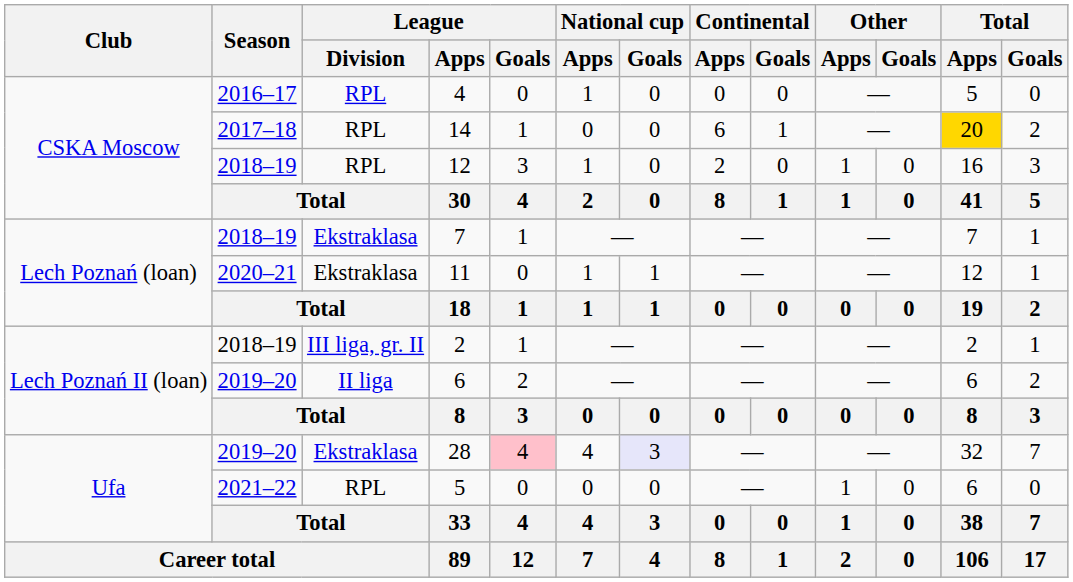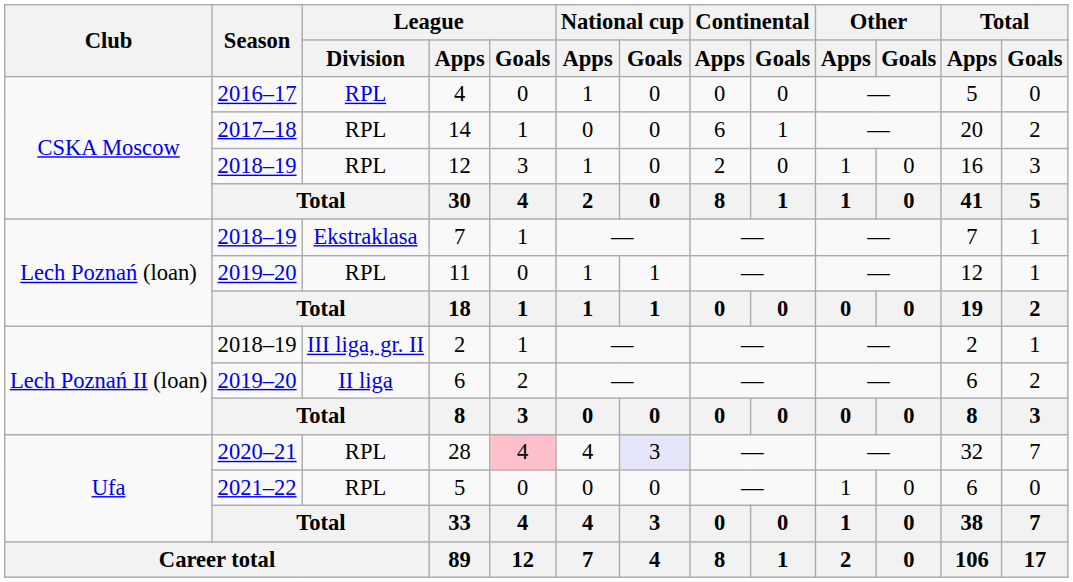 <table class="wikitable" style="text-align: center;">
 <tr>
 <th rowspan=2>Club</th>
 <th rowspan=2>Season</th>
 <th colspan=3>League</th>
 <th colspan=2>National cup</th>
 <th colspan=2>Continental</th>
 <th colspan=2>Other</th>
 <th colspan=2>Total</th>
 </tr>
 <tr>
 <th>Division</th>
 <th>Apps</th>
 <th>Goals</th>
 <th>Apps</th>
 <th>Goals</th>
 <th>Apps</th>
 <th>Goals</th>
 <th>Apps</th>
 <th>Goals</th>
 <th>Apps</th>
 <th>Goals</th>
 </tr>
 <tr>
 <td rowspan="4"><a href='#'>CSKA Moscow</a></td>
 <td><a href='#'>2016–17</a></td>
 <td><a href='#'>RPL</a></td>
 <td>4</td>
 <td>0</td>
 <td>1</td>
 <td>0</td>
 <td>0</td>
 <td>0</td>
 <td colspan="2">—</td>
 <td>5</td>
 <td>0</td>
 </tr>
 <tr>
 <td><a href='#'>2017–18</a></td>
 <td>RPL</td>
 <td>14</td>
 <td>1</td>
 <td>0</td>
 <td>0</td>
 <td>6</td>
 <td>1</td>
 <td colspan="2">—</td>
-<td style="background: gold;">20</td>
+<td>20</td>
 <td>2</td>
 </tr>
 <tr>
 <td><a href='#'>2018–19</a></td>
 <td>RPL</td>
 <td>12</td>
 <td>3</td>
 <td>1</td>
 <td>0</td>
 <td>2</td>
 <td>0</td>
 <td>1</td>
 <td>0</td>
 <td>16</td>
 <td>3</td>
 </tr>
 <tr>
 <th colspan=2>Total</th>
 <th>30</th>
 <th>4</th>
 <th>2</th>
 <th>0</th>
 <th>8</th>
 <th>1</th>
 <th>1</th>
 <th>0</th>
 <th>41</th>
 <th>5</th>
 </tr>
 <tr>
 <td rowspan="3"><a href='#'>Lech Poznań</a> (loan)</td>
 <td><a href='#'>2018–19</a></td>
 <td><a href='#'>Ekstraklasa</a></td>
 <td>7</td>
 <td>1</td>
 <td colspan="2">—</td>
 <td colspan="2">—</td>
 <td colspan="2">—</td>
 <td>7</td>
 <td>1</td>
 </tr>
 <tr>
-<td><a href='#'>2020–21</a></td>
-<td>Ekstraklasa</td>
+<td><a href='#'>2019–20</a></td>
+<td>RPL</td>
 <td>11</td>
 <td>0</td>
 <td>1</td>
 <td>1</td>
 <td colspan="2">—</td>
 <td colspan="2">—</td>
 <td>12</td>
 <td>1</td>
 </tr>
 <tr>
 <th colspan=2>Total</th>
 <th>18</th>
 <th>1</th>
 <th>1</th>
 <th>1</th>
 <th>0</th>
 <th>0</th>
 <th>0</th>
 <th>0</th>
 <th>19</th>
 <th>2</th>
 </tr>
 <tr>
 <td rowspan="3"><a href='#'>Lech Poznań II</a> (loan)</td>
 <td>2018–19</td>
 <td><a href='#'>III liga, gr. II</a></td>
 <td>2</td>
 <td>1</td>
 <td colspan="2">—</td>
 <td colspan="2">—</td>
 <td colspan="2">—</td>
 <td>2</td>
 <td>1</td>
 </tr>
 <tr>
 <td><a href='#'>2019–20</a></td>
 <td><a href='#'>II liga</a></td>
 <td>6</td>
 <td>2</td>
 <td colspan="2">—</td>
 <td colspan="2">—</td>
 <td colspan="2">—</td>
 <td>6</td>
 <td>2</td>
 </tr>
 <tr>
 <th colspan=2>Total</th>
 <th>8</th>
 <th>3</th>
 <th>0</th>
 <th>0</th>
 <th>0</th>
 <th>0</th>
 <th>0</th>
 <th>0</th>
 <th>8</th>
 <th>3</th>
 </tr>
 <tr>
 <td rowspan="3"><a href='#'>Ufa</a></td>
-<td><a href='#'>2019–20</a></td>
-<td><a href='#'>Ekstraklasa</a></td>
+<td><a href='#'>2020–21</a></td>
+<td>RPL</td>
 <td>28</td>
 <td style="background: pink;">4</td>
 <td>4</td>
 <td style="background: lavender;">3</td>
 <td colspan="2">—</td>
 <td colspan="2">—</td>
 <td>32</td>
 <td>7</td>
 </tr>
 <tr>
 <td><a href='#'>2021–22</a></td>
 <td>RPL</td>
 <td>5</td>
 <td>0</td>
 <td>0</td>
 <td>0</td>
 <td colspan="2">—</td>
 <td>1</td>
 <td>0</td>
 <td>6</td>
 <td>0</td>
 </tr>
 <tr>
 <th colspan=2>Total</th>
 <th>33</th>
 <th>4</th>
 <th>4</th>
 <th>3</th>
 <th>0</th>
 <th>0</th>
 <th>1</th>
 <th>0</th>
 <th>38</th>
 <th>7</th>
 </tr>
 <tr>
 <th colspan=3>Career total</th>
 <th>89</th>
 <th>12</th>
 <th>7</th>
 <th>4</th>
 <th>8</th>
 <th>1</th>
 <th>2</th>
 <th>0</th>
 <th>106</th>
 <th>17</th>
 </tr>
 </table>
